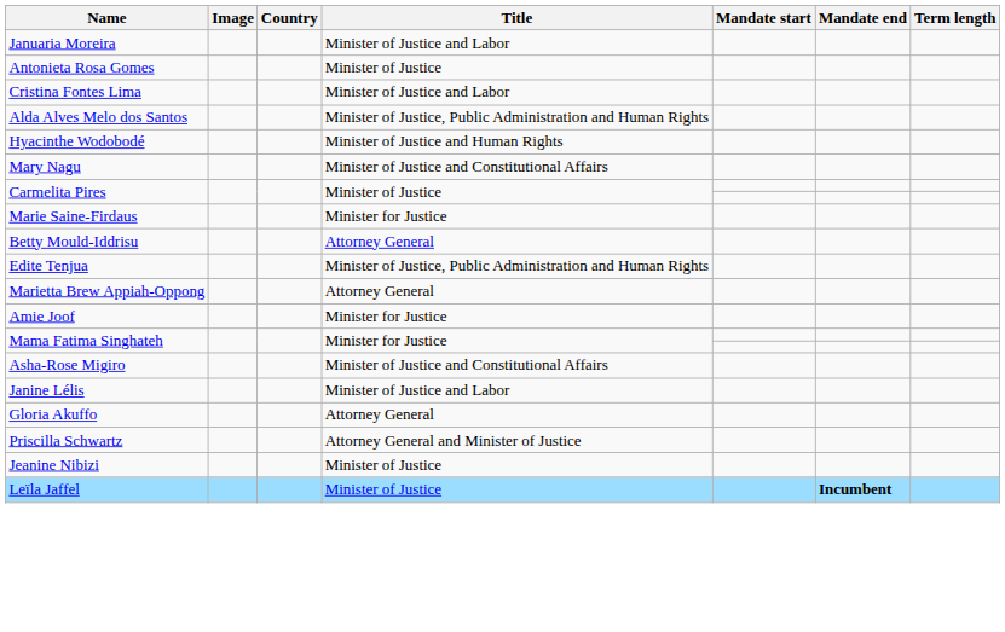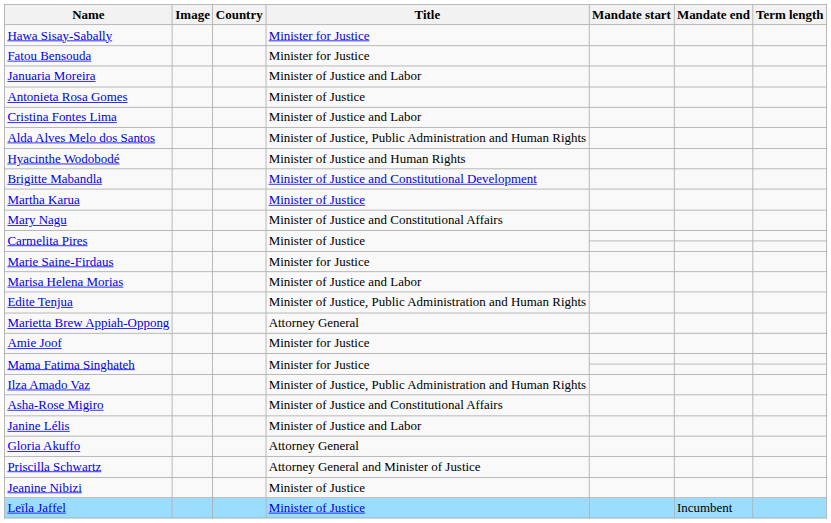 <table class="wikitable sortable">
 <tr>
 <th>Name</th>
 <th class=unsortable>Image</th>
 <th>Country</th>
 <th>Title</th>
 <th>Mandate start</th>
 <th>Mandate end</th>
 <th>Term length</th>
+</tr>
+<tr>
+<td><a href='#'>Hawa Sisay-Sabally</a></td>
+<td></td>
+<td></td>
+<td><a href='#'>Minister for Justice</a></td>
+<td></td>
+<td></td>
+<td></td>
+</tr>
+<tr>
+<td><a href='#'>Fatou Bensouda</a></td>
+<td></td>
+<td></td>
+<td>Minister for Justice</td>
+<td></td>
+<td></td>
+<td></td>
 </tr>
 <tr>
 <td><a href='#'>Januaria Moreira</a></td>
 <td></td>
 <td></td>
 <td>Minister of Justice and Labor</td>
 <td></td>
 <td></td>
 <td></td>
 </tr>
 <tr>
 <td><a href='#'>Antonieta Rosa Gomes</a></td>
 <td></td>
 <td></td>
 <td>Minister of Justice</td>
 <td></td>
 <td></td>
 <td></td>
 </tr>
 <tr>
 <td><a href='#'>Cristina Fontes Lima</a></td>
 <td></td>
 <td></td>
 <td>Minister of Justice and Labor</td>
 <td></td>
 <td></td>
 <td></td>
 </tr>
 <tr>
 <td><a href='#'>Alda Alves Melo dos Santos</a></td>
 <td></td>
 <td></td>
 <td>Minister of Justice, Public Administration and Human Rights</td>
 <td></td>
 <td></td>
 <td></td>
 </tr>
 <tr>
 <td><a href='#'>Hyacinthe Wodobodé</a></td>
 <td></td>
 <td></td>
 <td>Minister of Justice and Human Rights</td>
 <td></td>
 <td></td>
 <td></td>
 </tr>
 <tr>
+<td><a href='#'>Brigitte Mabandla</a></td>
+<td></td>
+<td></td>
+<td><a href='#'>Minister of Justice and Constitutional Development</a></td>
+<td></td>
+<td></td>
+<td></td>
+</tr>
+<tr>
+<td><a href='#'>Martha Karua</a></td>
+<td></td>
+<td></td>
+<td><a href='#'>Minister of Justice</a></td>
+<td></td>
+<td></td>
+<td></td>
+</tr>
+<tr>
 <td><a href='#'>Mary Nagu</a></td>
 <td></td>
 <td></td>
 <td>Minister of Justice and Constitutional Affairs</td>
 <td></td>
 <td></td>
 <td></td>
 </tr>
 <tr>
 <td rowspan="2"><a href='#'>Carmelita Pires</a></td>
 <td rowspan="2"></td>
 <td rowspan="2"></td>
 <td rowspan="2">Minister of Justice</td>
 <td></td>
 <td></td>
 <td></td>
 </tr>
 <tr>
 <td></td>
 <td></td>
 <td></td>
 </tr>
 <tr>
 <td><a href='#'>Marie Saine-Firdaus</a></td>
 <td></td>
 <td></td>
 <td>Minister for Justice</td>
 <td></td>
 <td></td>
 <td></td>
 </tr>
 <tr>
-<td><a href='#'>Betty Mould-Iddrisu</a></td>
+<td><a href='#'>Marisa Helena Morias</a></td>
 <td></td>
 <td></td>
-<td><a href='#'>Attorney General</a></td>
+<td>Minister of Justice and Labor</td>
 <td></td>
 <td></td>
 <td></td>
 </tr>
 <tr>
 <td><a href='#'>Edite Tenjua</a></td>
 <td></td>
 <td></td>
 <td>Minister of Justice, Public Administration and Human Rights</td>
 <td></td>
 <td></td>
 <td></td>
 </tr>
 <tr>
 <td><a href='#'>Marietta Brew Appiah-Oppong</a></td>
 <td></td>
 <td></td>
 <td>Attorney General</td>
 <td></td>
 <td></td>
 <td></td>
 </tr>
 <tr>
 <td><a href='#'>Amie Joof</a></td>
 <td></td>
 <td></td>
 <td>Minister for Justice</td>
 <td></td>
 <td></td>
 <td></td>
 </tr>
 <tr>
 <td rowspan="2"><a href='#'>Mama Fatima Singhateh</a></td>
 <td rowspan="2"></td>
 <td rowspan="2"></td>
 <td rowspan="2">Minister for Justice</td>
 <td></td>
 <td></td>
 <td></td>
 </tr>
 <tr>
+<td></td>
+<td></td>
+<td></td>
+</tr>
+<tr>
+<td><a href='#'>Ilza Amado Vaz</a></td>
+<td></td>
+<td></td>
+<td>Minister of Justice, Public Administration and Human Rights</td>
 <td></td>
 <td></td>
 <td></td>
 </tr>
 <tr>
 <td><a href='#'>Asha-Rose Migiro</a></td>
 <td></td>
 <td></td>
 <td>Minister of Justice and Constitutional Affairs</td>
 <td></td>
 <td></td>
 <td></td>
 </tr>
 <tr>
 <td><a href='#'>Janine Lélis</a></td>
 <td></td>
 <td></td>
 <td>Minister of Justice and Labor</td>
 <td></td>
 <td></td>
 <td></td>
 </tr>
 <tr>
 <td><a href='#'>Gloria Akuffo</a></td>
 <td></td>
 <td></td>
 <td>Attorney General</td>
 <td></td>
 <td></td>
 <td></td>
 </tr>
 <tr>
 <td><a href='#'>Priscilla Schwartz</a></td>
 <td></td>
 <td></td>
 <td>Attorney General and Minister of Justice</td>
 <td></td>
 <td></td>
 <td></td>
 </tr>
 <tr>
 <td><a href='#'>Jeanine Nibizi</a></td>
 <td></td>
 <td></td>
 <td>Minister of Justice</td>
 <td></td>
 <td></td>
 <td></td>
 </tr>
 <tr bgcolor="#9BDDFF">
 <td><a href='#'>Leïla Jaffel</a></td>
 <td></td>
 <td></td>
 <td><a href='#'>Minister of Justice</a></td>
 <td></td>
-<td><strong>Incumbent</strong></td>
+<td>Incumbent</td>
 <td></td>
 </tr>
 </table>
